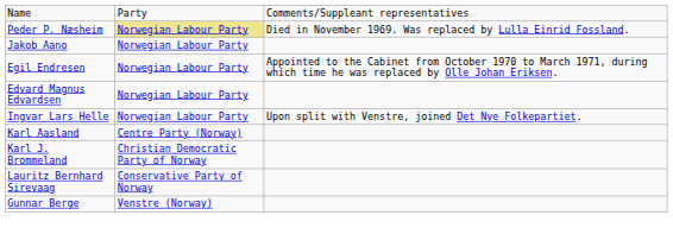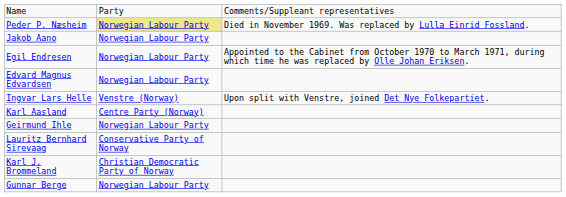 <table class="wikitable">
 <tr>
 <td>Name</td>
 <td>Party</td>
 <td>Comments/Suppleant representatives</td>
 </tr>
 <tr>
 <td><a href='#'>Peder P. Næsheim</a></td>
 <td style="background: khaki;"><a href='#'>Norwegian Labour Party</a></td>
 <td>Died in November 1969. Was replaced by <a href='#'>Lulla Einrid Fossland</a>.</td>
 </tr>
 <tr>
 <td><a href='#'>Jakob Aano</a></td>
 <td><a href='#'>Norwegian Labour Party</a></td>
 <td></td>
 </tr>
 <tr>
 <td><a href='#'>Egil Endresen</a></td>
 <td><a href='#'>Norwegian Labour Party</a></td>
 <td>Appointed to the Cabinet from October 1970 to March 1971, during which time he was replaced by <a href='#'>Olle Johan Eriksen</a>.</td>
 </tr>
 <tr>
 <td><a href='#'>Edvard Magnus Edvardsen</a></td>
 <td><a href='#'>Norwegian Labour Party</a></td>
 <td></td>
 </tr>
 <tr>
 <td><a href='#'>Ingvar Lars Helle</a></td>
-<td><a href='#'>Norwegian Labour Party</a></td>
+<td><a href='#'>Venstre (Norway)</a></td>
 <td>Upon split with Venstre, joined <a href='#'>Det Nye Folkepartiet</a>.</td>
 </tr>
 <tr>
 <td><a href='#'>Karl Aasland</a></td>
 <td><a href='#'>Centre Party (Norway)</a></td>
 <td></td>
 </tr>
 <tr>
-<td><a href='#'>Karl J. Brommeland</a></td>
-<td><a href='#'>Christian Democratic Party of Norway</a></td>
+<td><a href='#'>Geirmund Ihle</a></td>
+<td><a href='#'>Norwegian Labour Party</a></td>
 <td></td>
 </tr>
 <tr>
 <td><a href='#'>Lauritz Bernhard Sirevaag</a></td>
 <td><a href='#'>Conservative Party of Norway</a></td>
 <td></td>
 </tr>
 <tr>
+<td><a href='#'>Karl J. Brommeland</a></td>
+<td><a href='#'>Christian Democratic Party of Norway</a></td>
+<td></td>
+</tr>
+<tr>
 <td><a href='#'>Gunnar Berge</a></td>
-<td><a href='#'>Venstre (Norway)</a></td>
+<td><a href='#'>Norwegian Labour Party</a></td>
 <td></td>
 </tr>
 </table>
